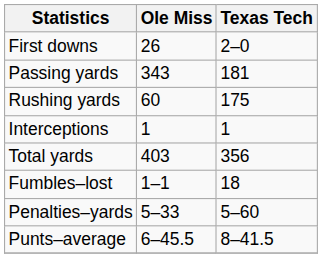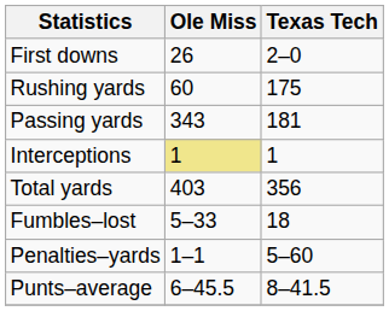 <table class="wikitable">
 <tr>
 <th>Statistics</th>
 <th>Ole Miss</th>
 <th>Texas Tech</th>
 </tr>
 <tr>
 <td>First downs</td>
 <td>26</td>
 <td>2–0</td>
 </tr>
 <tr>
+<td>Rushing yards</td>
+<td>60</td>
+<td>175</td>
+</tr>
+<tr>
 <td>Passing yards</td>
 <td>343</td>
 <td>181</td>
 </tr>
 <tr>
-<td>Rushing yards</td>
-<td>60</td>
-<td>175</td>
-</tr>
-<tr>
 <td>Interceptions</td>
-<td>1</td>
+<td style="background: khaki;">1</td>
 <td>1</td>
 </tr>
 <tr>
 <td>Total yards</td>
 <td>403</td>
 <td>356</td>
 </tr>
 <tr>
 <td>Fumbles–lost</td>
-<td>1–1</td>
+<td>5–33</td>
 <td>18</td>
 </tr>
 <tr>
 <td>Penalties–yards</td>
-<td>5–33</td>
+<td>1–1</td>
 <td>5–60</td>
 </tr>
 <tr>
 <td>Punts–average</td>
 <td>6–45.5</td>
 <td>8–41.5</td>
 </tr>
 <tr>
 </tr>
 </table>
